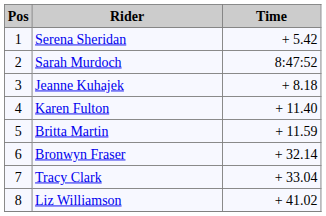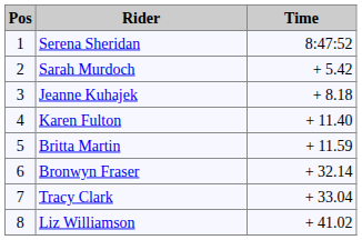 <table bgcolor="#f7f8ff" cellpadding="3" cellspacing="0" border="1" style="font-size: 95%; border: gray solid 1px; border-collapse: collapse;">
 <tr bgcolor="#CCCCCC">
 <td align="center" width="20"><strong>Pos</strong></td>
 <td align="center" width="200"><strong>Rider</strong></td>
 <td align="center" width="100"><strong>Time</strong></td>
 </tr>
 <tr valign=top>
 <td align=center>1</td>
 <td> <a href='#'>Serena Sheridan</a></td>
-<td align=right>+ 5.42</td>
+<td align=right>8:47:52</td>
 </tr>
 <tr valign=top>
 <td align=center>2</td>
 <td> <a href='#'>Sarah Murdoch</a></td>
-<td align=right>8:47:52</td>
+<td align=right>+ 5.42</td>
 </tr>
 <tr valign=top>
 <td align=center>3</td>
 <td> <a href='#'>Jeanne Kuhajek</a></td>
 <td align=right>+ 8.18</td>
 </tr>
 <tr valign=top>
 <td align=center>4</td>
 <td> <a href='#'>Karen Fulton</a></td>
 <td align=right>+ 11.40</td>
 </tr>
 <tr valign=top>
 <td align=center>5</td>
 <td> <a href='#'>Britta Martin</a></td>
 <td align=right>+ 11.59</td>
 </tr>
 <tr valign=top>
 <td align=center>6</td>
 <td> <a href='#'>Bronwyn Fraser</a></td>
 <td align=right>+ 32.14</td>
 </tr>
 <tr valign=top>
 <td align=center>7</td>
 <td> <a href='#'>Tracy Clark</a></td>
 <td align=right>+ 33.04</td>
 </tr>
 <tr valign=top>
 <td align=center>8</td>
 <td> <a href='#'>Liz Williamson</a></td>
 <td align=right>+ 41.02</td>
 </tr>
 <tr valign=top>
 </tr>
 </table>
